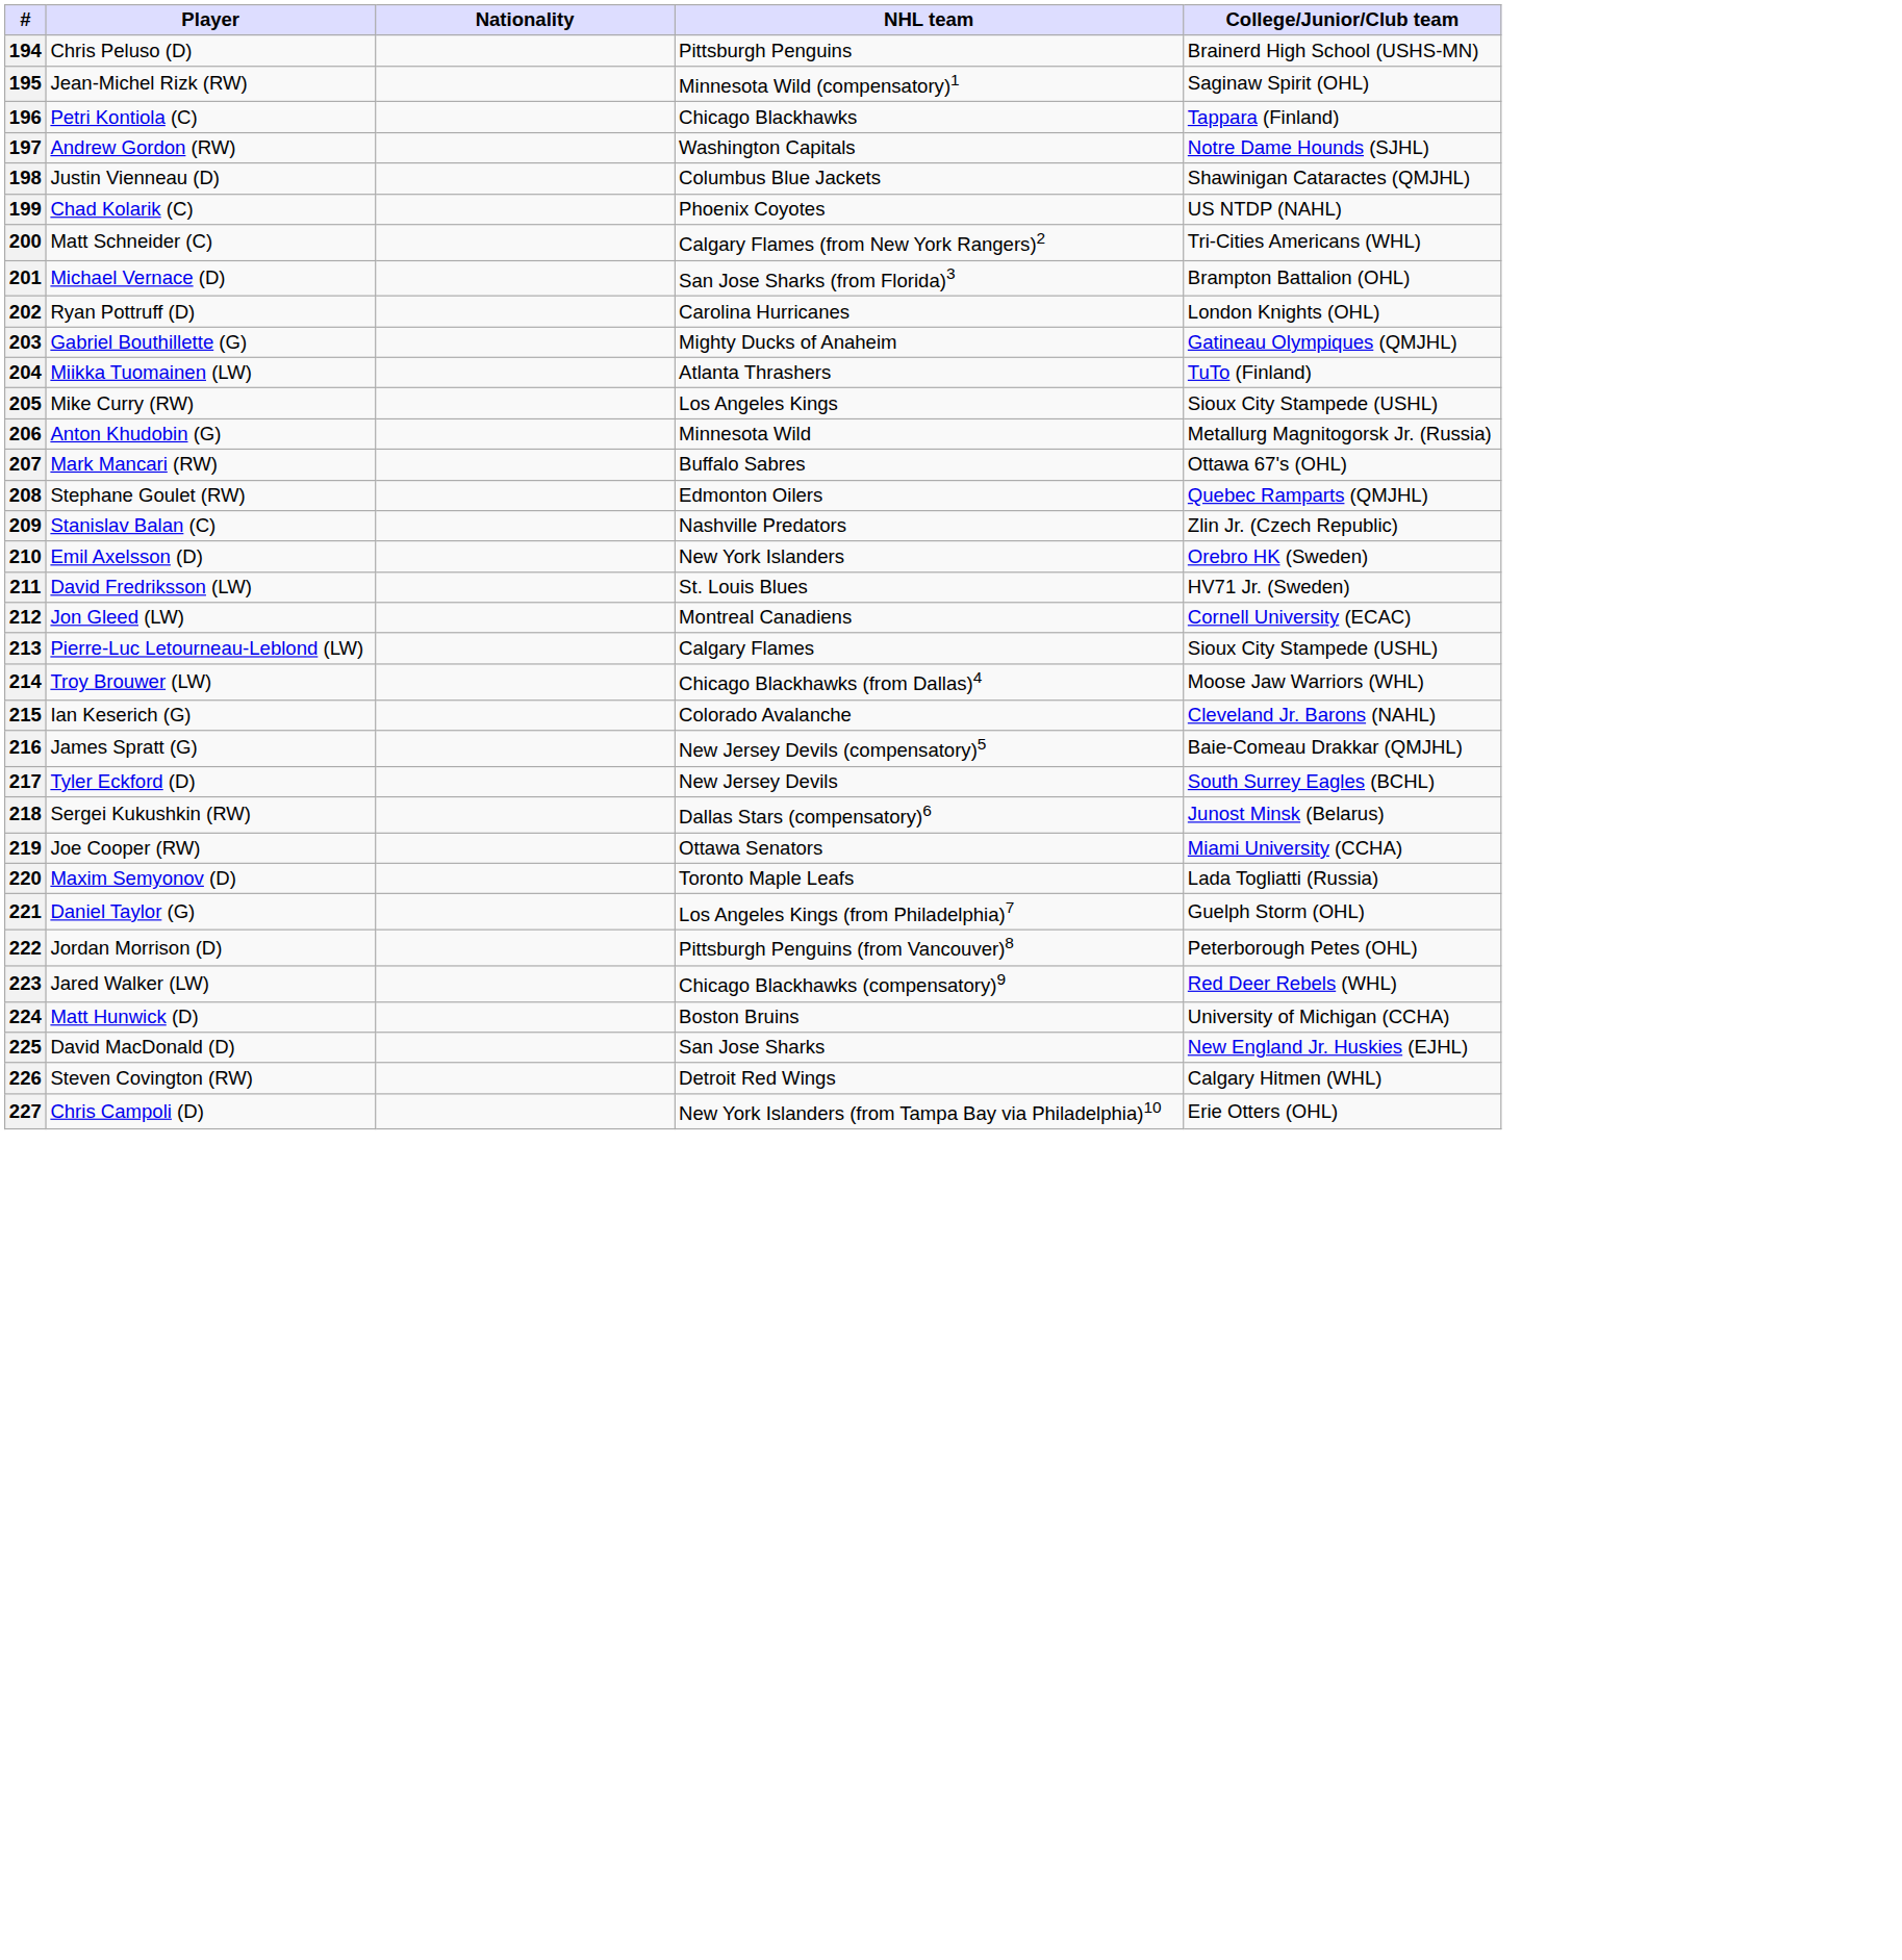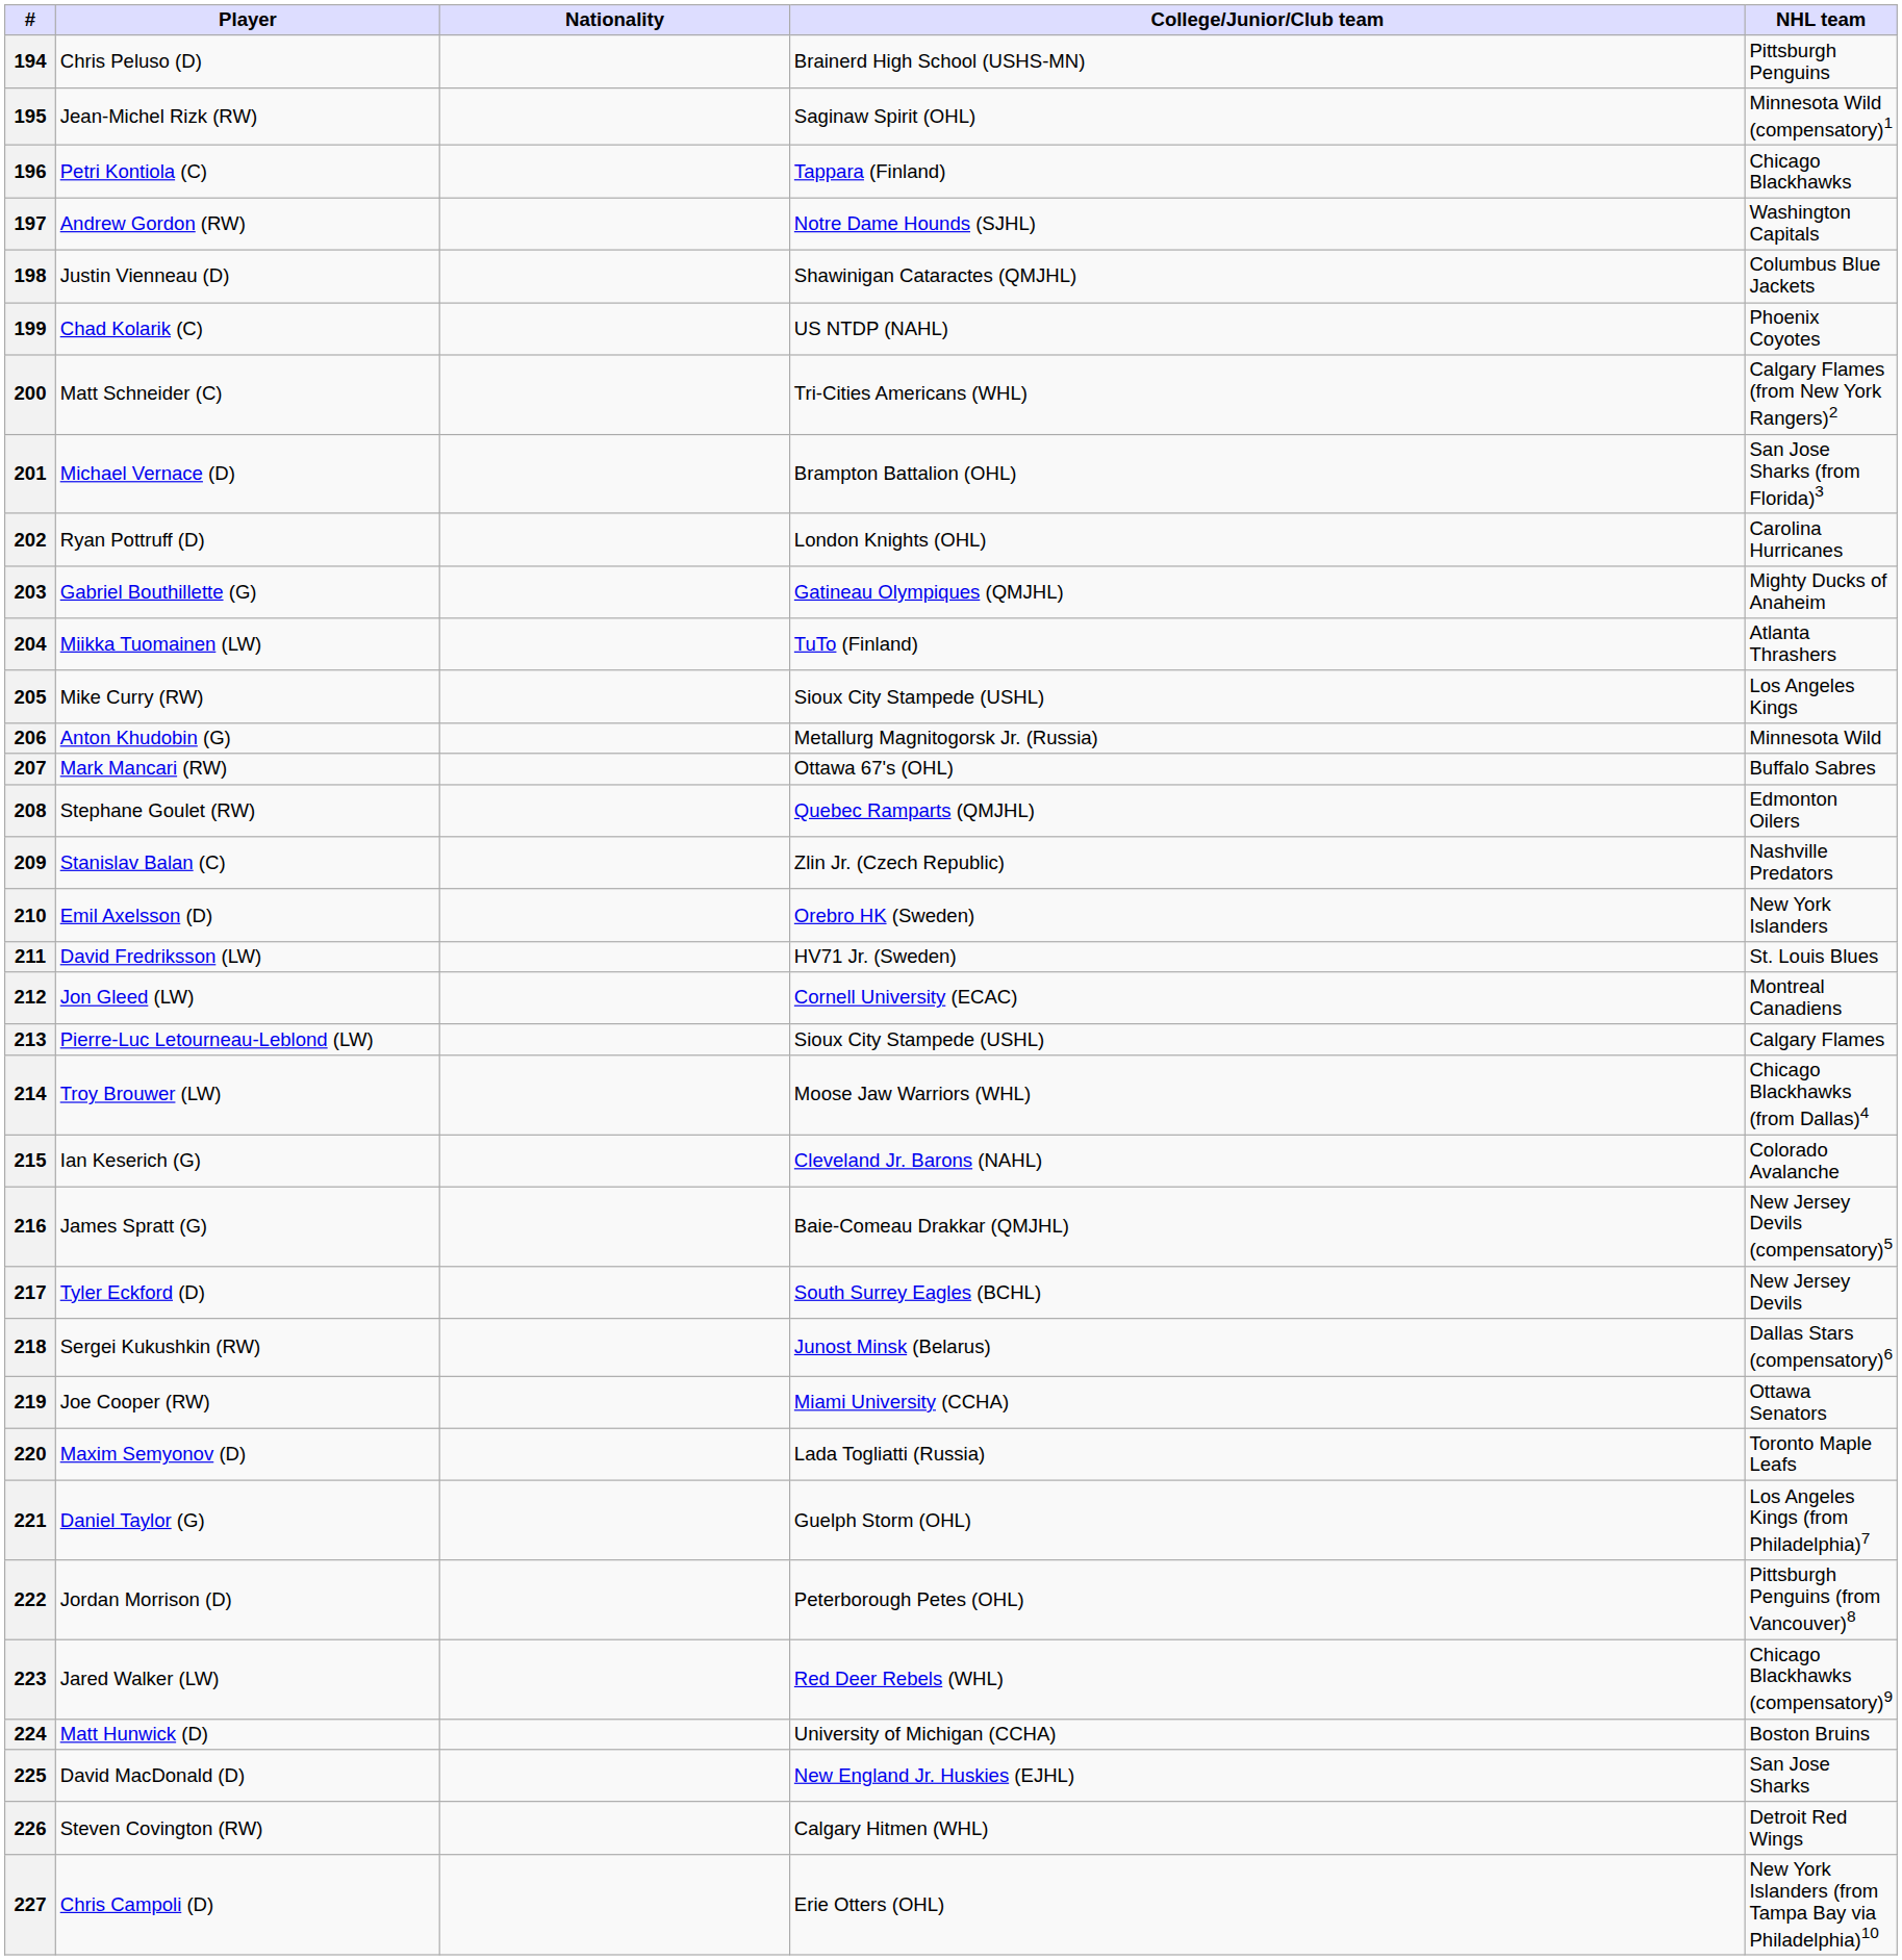 <table class="wikitable">
 <tr>
 <th style="background:#ddf; width:2.75%;">#</th>
 <th style="background:#ddf; width:22.0%;">Player</th>
 <th style="background:#ddf; width:20.0%;">Nationality</th>
+<th style="background:#ddf; width:100.0%;">College/Junior/Club team</th>
 <th style="background:#ddf; width:34.0%;">NHL team</th>
-<th style="background:#ddf; width:100.0%;">College/Junior/Club team</th>
 </tr>
 <tr>
 <th>194</th>
 <td>Chris Peluso (D)</td>
 <td></td>
+<td>Brainerd High School (USHS-MN)</td>
 <td>Pittsburgh Penguins</td>
-<td>Brainerd High School (USHS-MN)</td>
 </tr>
 <tr>
 <th>195</th>
 <td>Jean-Michel Rizk (RW)</td>
 <td></td>
+<td>Saginaw Spirit (OHL)</td>
 <td>Minnesota Wild (compensatory)<sup>1</sup></td>
-<td>Saginaw Spirit (OHL)</td>
 </tr>
 <tr>
 <th>196</th>
 <td><a href='#'>Petri Kontiola</a> (C)</td>
 <td></td>
+<td><a href='#'>Tappara</a> (Finland)</td>
 <td>Chicago Blackhawks</td>
-<td><a href='#'>Tappara</a> (Finland)</td>
 </tr>
 <tr>
 <th>197</th>
 <td><a href='#'>Andrew Gordon</a> (RW)</td>
 <td></td>
+<td><a href='#'>Notre Dame Hounds</a> (SJHL)</td>
 <td>Washington Capitals</td>
-<td><a href='#'>Notre Dame Hounds</a> (SJHL)</td>
 </tr>
 <tr>
 <th>198</th>
 <td>Justin Vienneau (D)</td>
 <td></td>
+<td>Shawinigan Cataractes (QMJHL)</td>
 <td>Columbus Blue Jackets</td>
-<td>Shawinigan Cataractes (QMJHL)</td>
 </tr>
 <tr>
 <th>199</th>
 <td><a href='#'>Chad Kolarik</a> (C)</td>
 <td></td>
+<td>US NTDP (NAHL)</td>
 <td>Phoenix Coyotes</td>
-<td>US NTDP (NAHL)</td>
 </tr>
 <tr>
 <th>200</th>
 <td>Matt Schneider (C)</td>
 <td></td>
+<td>Tri-Cities Americans (WHL)</td>
 <td>Calgary Flames (from New York Rangers)<sup>2</sup></td>
-<td>Tri-Cities Americans (WHL)</td>
 </tr>
 <tr>
 <th>201</th>
 <td><a href='#'>Michael Vernace</a> (D)</td>
 <td></td>
+<td>Brampton Battalion (OHL)</td>
 <td>San Jose Sharks (from Florida)<sup>3</sup></td>
-<td>Brampton Battalion (OHL)</td>
 </tr>
 <tr>
 <th>202</th>
 <td>Ryan Pottruff (D)</td>
 <td></td>
+<td>London Knights (OHL)</td>
 <td>Carolina Hurricanes</td>
-<td>London Knights (OHL)</td>
 </tr>
 <tr>
 <th>203</th>
 <td><a href='#'>Gabriel Bouthillette</a> (G)</td>
 <td></td>
+<td><a href='#'>Gatineau Olympiques</a> (QMJHL)</td>
 <td>Mighty Ducks of Anaheim</td>
-<td><a href='#'>Gatineau Olympiques</a> (QMJHL)</td>
 </tr>
 <tr>
 <th>204</th>
 <td><a href='#'>Miikka Tuomainen</a> (LW)</td>
 <td></td>
+<td><a href='#'>TuTo</a> (Finland)</td>
 <td>Atlanta Thrashers</td>
-<td><a href='#'>TuTo</a> (Finland)</td>
 </tr>
 <tr>
 <th>205</th>
 <td>Mike Curry (RW)</td>
 <td></td>
+<td>Sioux City Stampede (USHL)</td>
 <td>Los Angeles Kings</td>
-<td>Sioux City Stampede (USHL)</td>
 </tr>
 <tr>
 <th>206</th>
 <td><a href='#'>Anton Khudobin</a> (G)</td>
 <td></td>
+<td>Metallurg Magnitogorsk Jr. (Russia)</td>
 <td>Minnesota Wild</td>
-<td>Metallurg Magnitogorsk Jr. (Russia)</td>
 </tr>
 <tr>
 <th>207</th>
 <td><a href='#'>Mark Mancari</a> (RW)</td>
 <td></td>
+<td>Ottawa 67's (OHL)</td>
 <td>Buffalo Sabres</td>
-<td>Ottawa 67's (OHL)</td>
 </tr>
 <tr>
 <th>208</th>
 <td>Stephane Goulet (RW)</td>
 <td></td>
+<td><a href='#'>Quebec Ramparts</a> (QMJHL)</td>
 <td>Edmonton Oilers</td>
-<td><a href='#'>Quebec Ramparts</a> (QMJHL)</td>
 </tr>
 <tr>
 <th>209</th>
 <td><a href='#'>Stanislav Balan</a> (C)</td>
 <td></td>
+<td>Zlin Jr. (Czech Republic)</td>
 <td>Nashville Predators</td>
-<td>Zlin Jr. (Czech Republic)</td>
 </tr>
 <tr>
 <th>210</th>
 <td><a href='#'>Emil Axelsson</a> (D)</td>
 <td></td>
+<td><a href='#'>Orebro HK</a> (Sweden)</td>
 <td>New York Islanders</td>
-<td><a href='#'>Orebro HK</a> (Sweden)</td>
 </tr>
 <tr>
 <th>211</th>
 <td><a href='#'>David Fredriksson</a> (LW)</td>
 <td></td>
+<td>HV71 Jr. (Sweden)</td>
 <td>St. Louis Blues</td>
-<td>HV71 Jr. (Sweden)</td>
 </tr>
 <tr>
 <th>212</th>
 <td><a href='#'>Jon Gleed</a> (LW)</td>
 <td></td>
+<td><a href='#'>Cornell University</a> (ECAC)</td>
 <td>Montreal Canadiens</td>
-<td><a href='#'>Cornell University</a> (ECAC)</td>
 </tr>
 <tr>
 <th>213</th>
 <td><a href='#'>Pierre-Luc Letourneau-Leblond</a> (LW)</td>
 <td></td>
+<td>Sioux City Stampede (USHL)</td>
 <td>Calgary Flames</td>
-<td>Sioux City Stampede (USHL)</td>
 </tr>
 <tr>
 <th>214</th>
 <td><a href='#'>Troy Brouwer</a> (LW)</td>
 <td></td>
+<td>Moose Jaw Warriors (WHL)</td>
 <td>Chicago Blackhawks (from Dallas)<sup>4</sup></td>
-<td>Moose Jaw Warriors (WHL)</td>
 </tr>
 <tr>
 <th>215</th>
 <td>Ian Keserich (G)</td>
 <td></td>
+<td><a href='#'>Cleveland Jr. Barons</a> (NAHL)</td>
 <td>Colorado Avalanche</td>
-<td><a href='#'>Cleveland Jr. Barons</a> (NAHL)</td>
 </tr>
 <tr>
 <th>216</th>
 <td>James Spratt (G)</td>
 <td></td>
+<td>Baie-Comeau Drakkar (QMJHL)</td>
 <td>New Jersey Devils (compensatory)<sup>5</sup></td>
-<td>Baie-Comeau Drakkar (QMJHL)</td>
 </tr>
 <tr>
 <th>217</th>
 <td><a href='#'>Tyler Eckford</a> (D)</td>
 <td></td>
+<td><a href='#'>South Surrey Eagles</a> (BCHL)</td>
 <td>New Jersey Devils</td>
-<td><a href='#'>South Surrey Eagles</a> (BCHL)</td>
 </tr>
 <tr>
 <th>218</th>
 <td>Sergei Kukushkin (RW)</td>
 <td></td>
+<td><a href='#'>Junost Minsk</a> (Belarus)</td>
 <td>Dallas Stars (compensatory)<sup>6</sup></td>
-<td><a href='#'>Junost Minsk</a> (Belarus)</td>
 </tr>
 <tr>
 <th>219</th>
 <td>Joe Cooper (RW)</td>
 <td></td>
+<td><a href='#'>Miami University</a> (CCHA)</td>
 <td>Ottawa Senators</td>
-<td><a href='#'>Miami University</a> (CCHA)</td>
 </tr>
 <tr>
 <th>220</th>
 <td><a href='#'>Maxim Semyonov</a> (D)</td>
 <td></td>
+<td>Lada Togliatti (Russia)</td>
 <td>Toronto Maple Leafs</td>
-<td>Lada Togliatti (Russia)</td>
 </tr>
 <tr>
 <th>221</th>
 <td><a href='#'>Daniel Taylor</a> (G)</td>
 <td></td>
+<td>Guelph Storm (OHL)</td>
 <td>Los Angeles Kings (from Philadelphia)<sup>7</sup></td>
-<td>Guelph Storm (OHL)</td>
 </tr>
 <tr>
 <th>222</th>
 <td>Jordan Morrison (D)</td>
 <td></td>
+<td>Peterborough Petes (OHL)</td>
 <td>Pittsburgh Penguins (from Vancouver)<sup>8</sup></td>
-<td>Peterborough Petes (OHL)</td>
 </tr>
 <tr>
 <th>223</th>
 <td>Jared Walker (LW)</td>
 <td></td>
+<td><a href='#'>Red Deer Rebels</a> (WHL)</td>
 <td>Chicago Blackhawks (compensatory)<sup>9</sup></td>
-<td><a href='#'>Red Deer Rebels</a> (WHL)</td>
 </tr>
 <tr>
 <th>224</th>
 <td><a href='#'>Matt Hunwick</a> (D)</td>
 <td></td>
+<td>University of Michigan (CCHA)</td>
 <td>Boston Bruins</td>
-<td>University of Michigan (CCHA)</td>
 </tr>
 <tr>
 <th>225</th>
 <td>David MacDonald (D)</td>
 <td></td>
+<td><a href='#'>New England Jr. Huskies</a> (EJHL)</td>
 <td>San Jose Sharks</td>
-<td><a href='#'>New England Jr. Huskies</a> (EJHL)</td>
 </tr>
 <tr>
 <th>226</th>
 <td>Steven Covington (RW)</td>
 <td></td>
+<td>Calgary Hitmen (WHL)</td>
 <td>Detroit Red Wings</td>
-<td>Calgary Hitmen (WHL)</td>
 </tr>
 <tr>
 <th>227</th>
 <td><a href='#'>Chris Campoli</a> (D)</td>
 <td></td>
+<td>Erie Otters (OHL)</td>
 <td>New York Islanders (from Tampa Bay via Philadelphia)<sup>10</sup></td>
-<td>Erie Otters (OHL)</td>
 </tr>
 </table>
